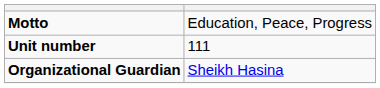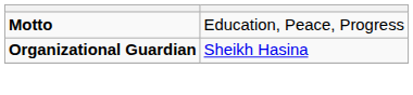 <table class="wikitable sortable">
 <tr>
 <th></th>
 <th></th>
 </tr>
 <tr>
 <td><strong>Motto</strong></td>
 <td>Education, Peace, Progress</td>
 </tr>
 <tr>
-<td><strong>Unit number</strong></td>
-<td>111</td>
-</tr>
-<tr>
 <td><strong>Organizational Guardian</strong></td>
 <td><a href='#'>Sheikh Hasina</a></td>
 </tr>
 <tr>
 </tr>
 </table>
